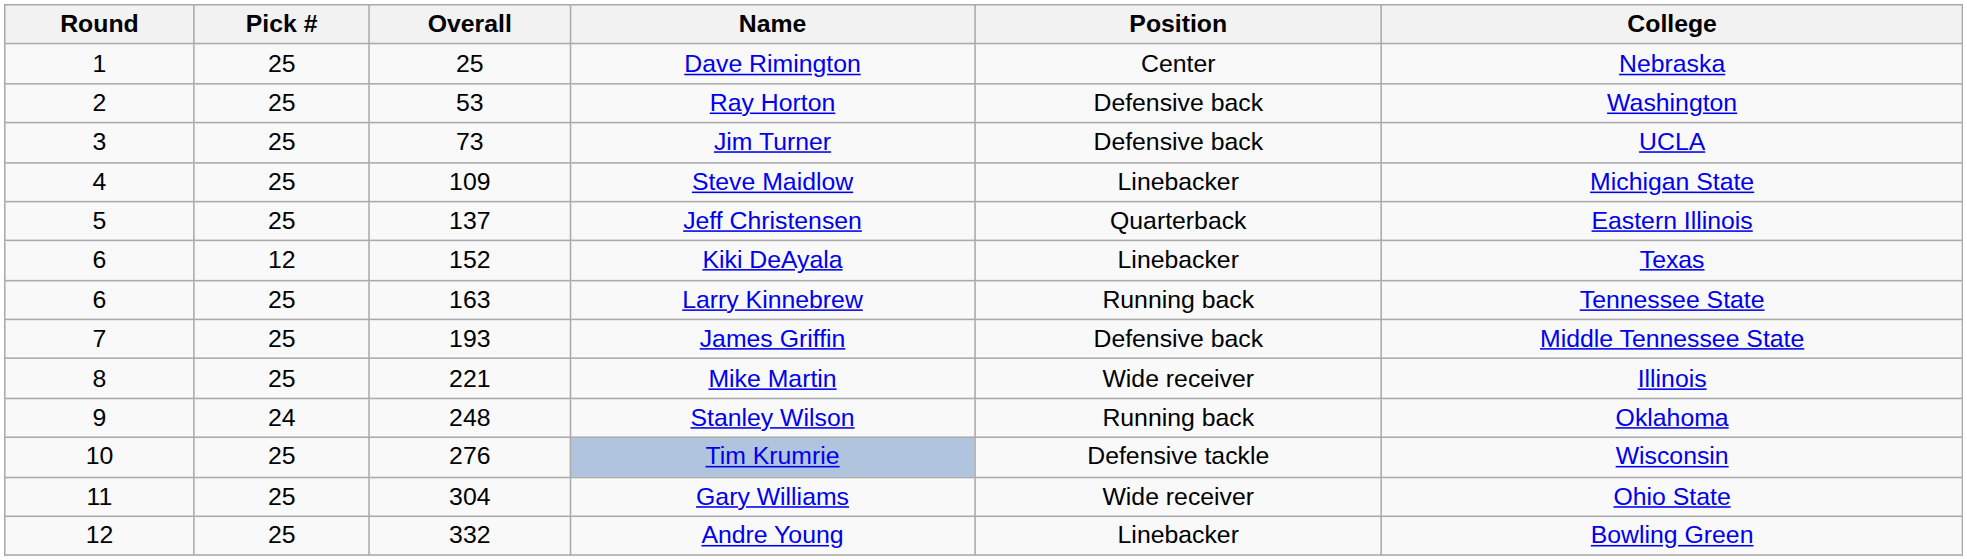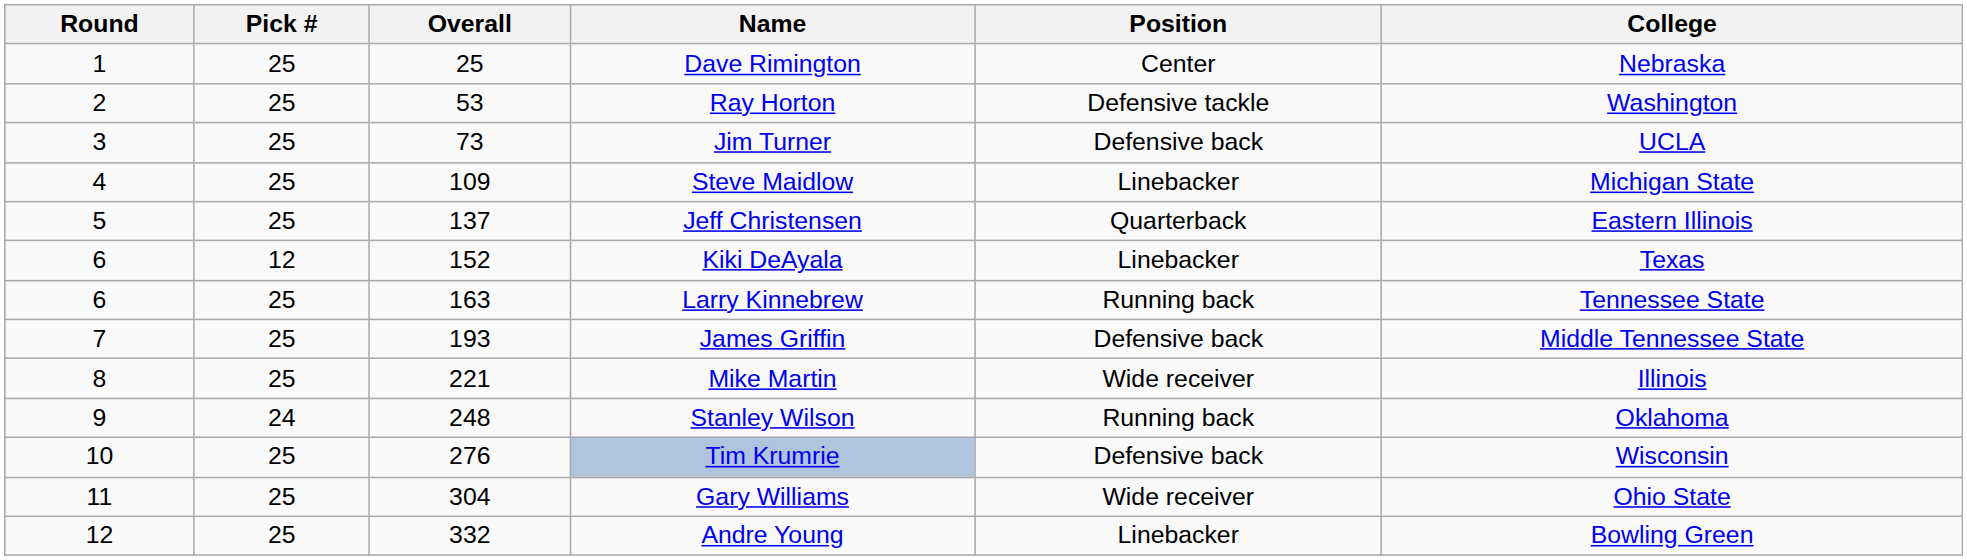 <table class="wikitable sortable sortable" style="width: 100%; text-align:center">
 <tr>
 <th>Round</th>
 <th>Pick #</th>
 <th>Overall</th>
 <th>Name</th>
 <th>Position</th>
 <th>College</th>
 </tr>
 <tr>
 <td>1</td>
 <td>25</td>
 <td>25</td>
 <td><a href='#'>Dave Rimington</a></td>
 <td>Center</td>
 <td><a href='#'>Nebraska</a></td>
 </tr>
 <tr>
 <td>2</td>
 <td>25</td>
 <td>53</td>
 <td><a href='#'>Ray Horton</a></td>
-<td>Defensive back</td>
+<td>Defensive tackle</td>
 <td><a href='#'>Washington</a></td>
 </tr>
 <tr>
 <td>3</td>
 <td>25</td>
 <td>73</td>
 <td><a href='#'>Jim Turner</a></td>
 <td>Defensive back</td>
 <td><a href='#'>UCLA</a></td>
 </tr>
 <tr>
 <td>4</td>
 <td>25</td>
 <td>109</td>
 <td><a href='#'>Steve Maidlow</a></td>
 <td>Linebacker</td>
 <td><a href='#'>Michigan State</a></td>
 </tr>
 <tr>
 <td>5</td>
 <td>25</td>
 <td>137</td>
 <td><a href='#'>Jeff Christensen</a></td>
 <td>Quarterback</td>
 <td><a href='#'>Eastern Illinois</a></td>
 </tr>
 <tr>
 <td>6</td>
 <td>12</td>
 <td>152</td>
 <td><a href='#'>Kiki DeAyala</a></td>
 <td>Linebacker</td>
 <td><a href='#'>Texas</a></td>
 </tr>
 <tr>
 <td>6</td>
 <td>25</td>
 <td>163</td>
 <td><a href='#'>Larry Kinnebrew</a></td>
 <td>Running back</td>
 <td><a href='#'>Tennessee State</a></td>
 </tr>
 <tr>
 <td>7</td>
 <td>25</td>
 <td>193</td>
 <td><a href='#'>James Griffin</a></td>
 <td>Defensive back</td>
 <td><a href='#'>Middle Tennessee State</a></td>
 </tr>
 <tr>
 <td>8</td>
 <td>25</td>
 <td>221</td>
 <td><a href='#'>Mike Martin</a></td>
 <td>Wide receiver</td>
 <td><a href='#'>Illinois</a></td>
 </tr>
 <tr>
 <td>9</td>
 <td>24</td>
 <td>248</td>
 <td><a href='#'>Stanley Wilson</a></td>
 <td>Running back</td>
 <td><a href='#'>Oklahoma</a></td>
 </tr>
 <tr>
 <td>10</td>
 <td>25</td>
 <td>276</td>
 <td bgcolor=lightsteelblue><a href='#'>Tim Krumrie</a></td>
-<td>Defensive tackle</td>
+<td>Defensive back</td>
 <td><a href='#'>Wisconsin</a></td>
 </tr>
 <tr>
 <td>11</td>
 <td>25</td>
 <td>304</td>
 <td><a href='#'>Gary Williams</a></td>
 <td>Wide receiver</td>
 <td><a href='#'>Ohio State</a></td>
 </tr>
 <tr>
 <td>12</td>
 <td>25</td>
 <td>332</td>
 <td><a href='#'>Andre Young</a></td>
 <td>Linebacker</td>
 <td><a href='#'>Bowling Green</a></td>
 </tr>
 </table>
